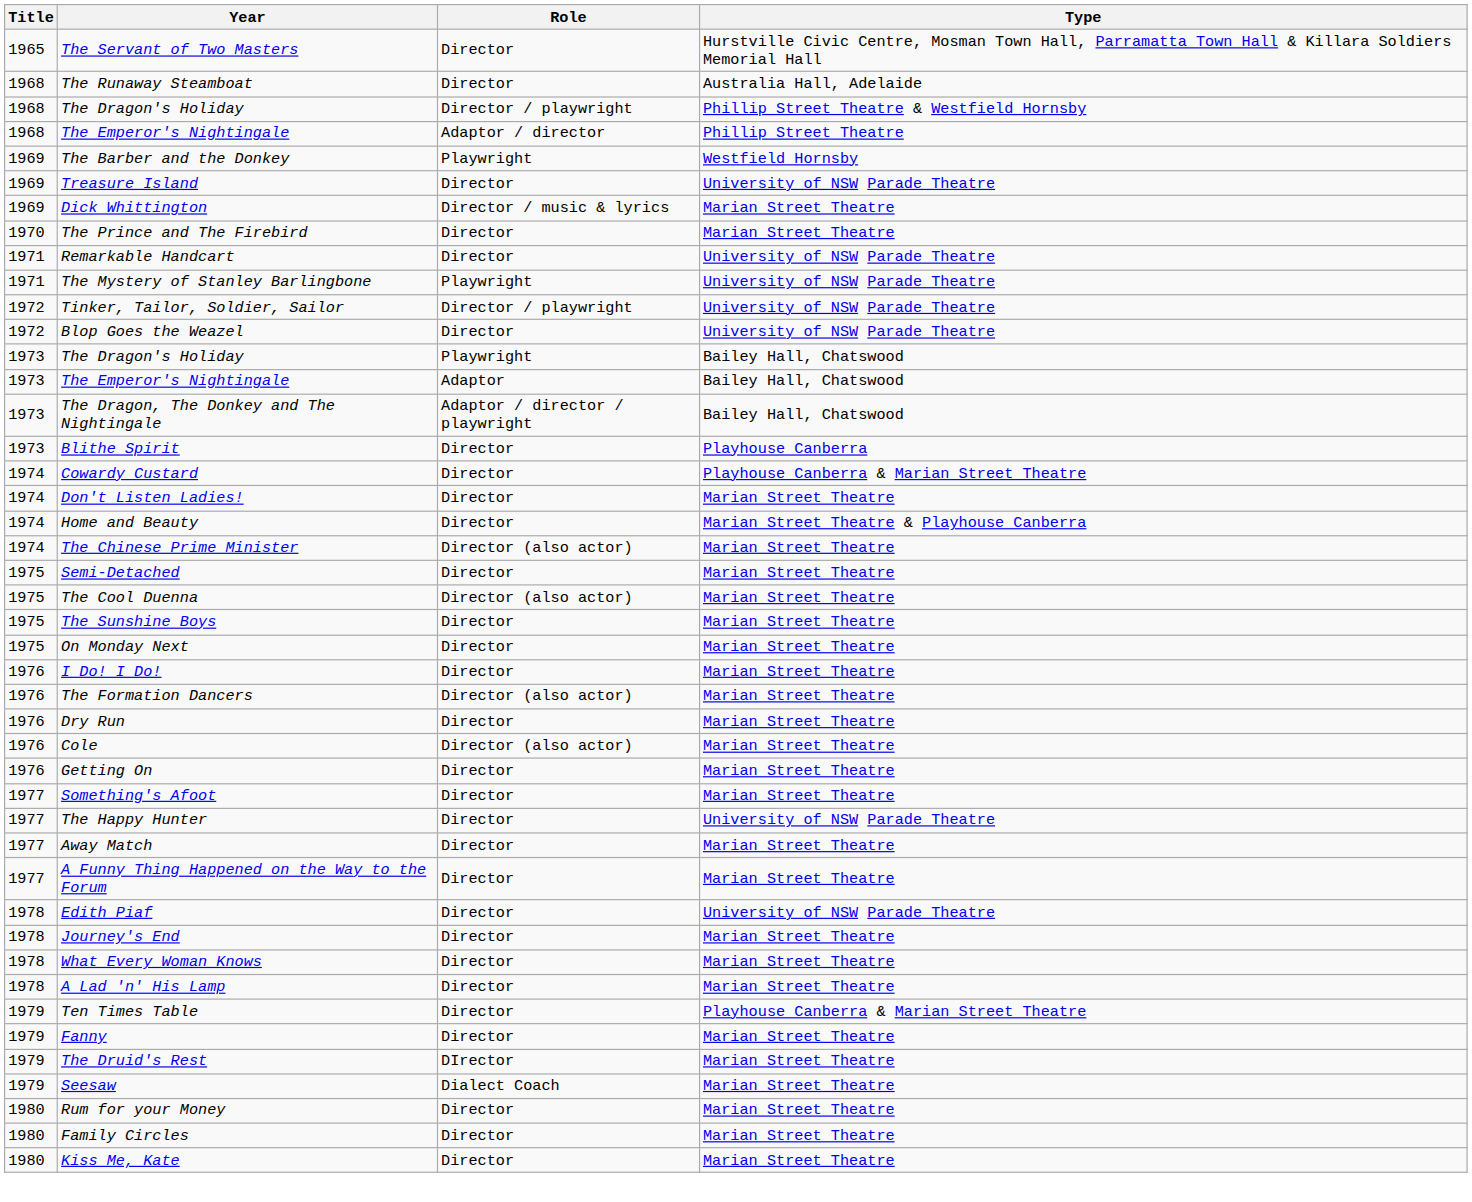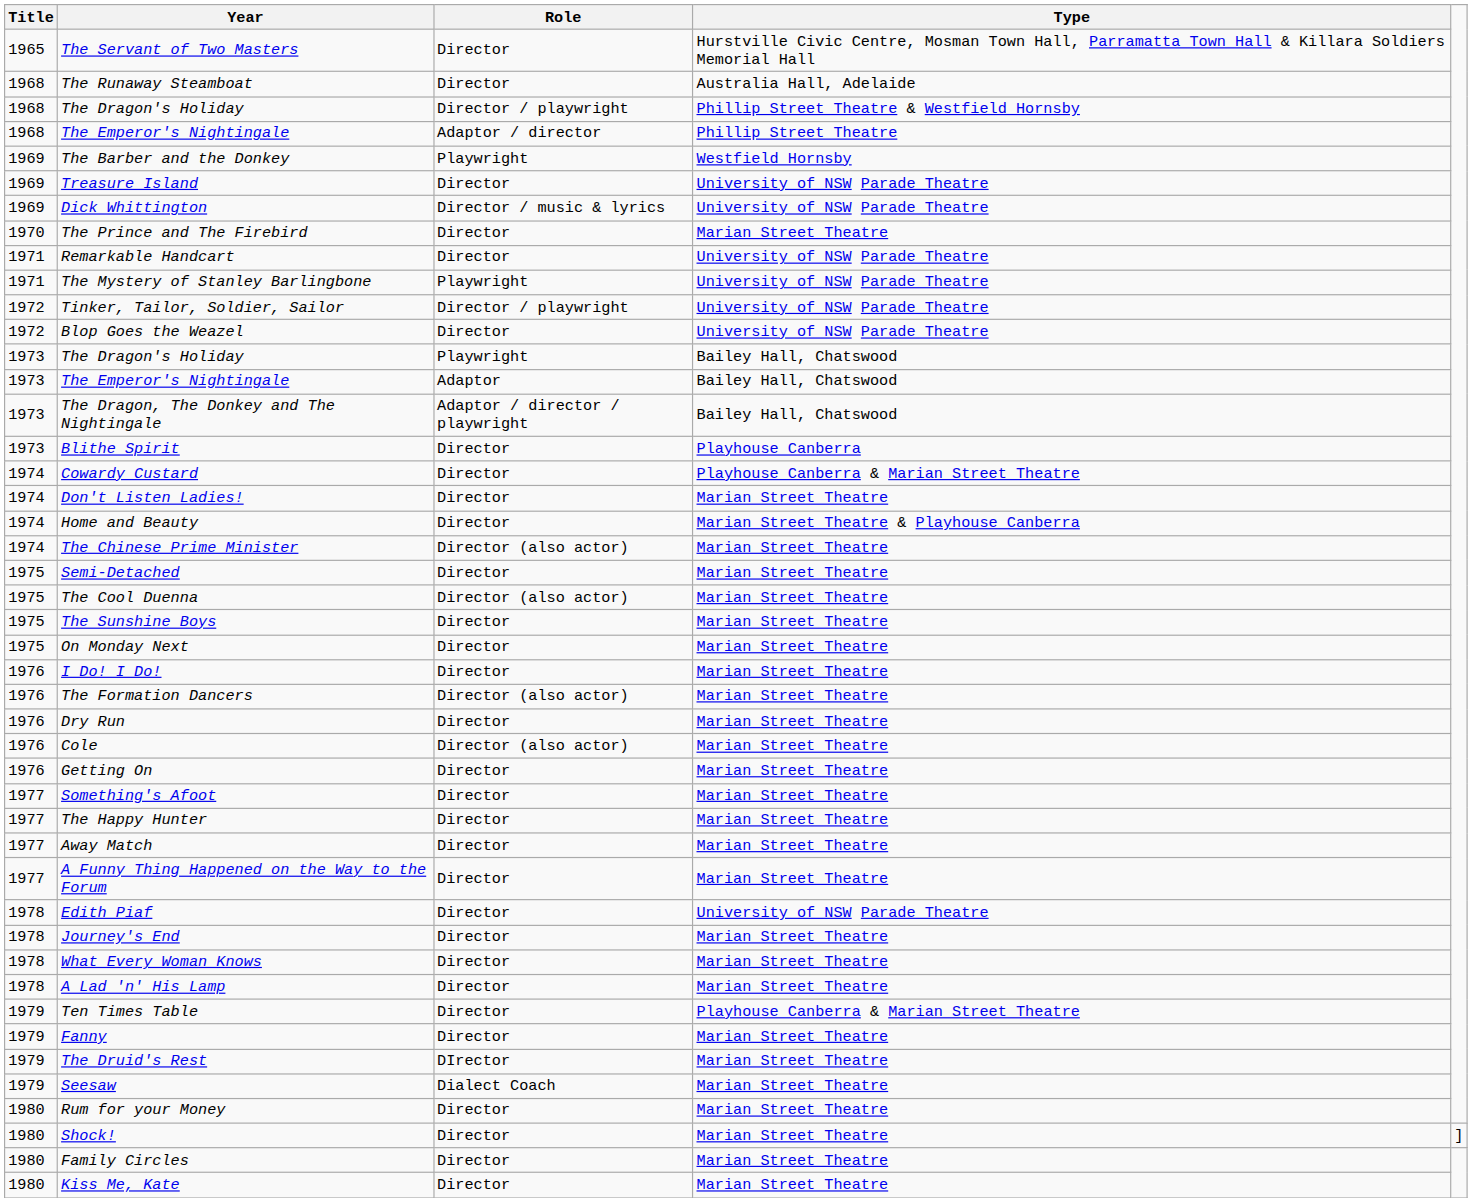 <table class="wikitable">
 <tr>
 <th>Title</th>
 <th>Year</th>
 <th>Role</th>
 <th>Type</th>
 </tr>
 <tr>
 <td>1965</td>
 <td><em><a href='#'>The Servant of Two Masters</a></em></td>
 <td>Director</td>
 <td>Hurstville Civic Centre, Mosman Town Hall, <a href='#'>Parramatta Town Hall</a> & Killara Soldiers Memorial Hall</td>
 </tr>
 <tr>
 <td>1968</td>
 <td><em>The Runaway Steamboat</em></td>
 <td>Director</td>
 <td>Australia Hall, Adelaide</td>
 </tr>
 <tr>
 <td>1968</td>
 <td><em>The Dragon's Holiday</em></td>
 <td>Director / playwright</td>
 <td><a href='#'>Phillip Street Theatre</a> & <a href='#'>Westfield Hornsby</a></td>
 </tr>
 <tr>
 <td>1968</td>
 <td><em><a href='#'>The Emperor's Nightingale</a></em></td>
 <td>Adaptor / director</td>
 <td><a href='#'>Phillip Street Theatre</a></td>
 </tr>
 <tr>
 <td>1969</td>
 <td><em>The Barber and the Donkey</em></td>
 <td>Playwright</td>
 <td><a href='#'>Westfield Hornsby</a></td>
 </tr>
 <tr>
 <td>1969</td>
 <td><em><a href='#'>Treasure Island</a></em></td>
 <td>Director</td>
 <td><a href='#'>University of NSW</a> <a href='#'>Parade Theatre</a></td>
 </tr>
 <tr>
 <td>1969</td>
 <td><em><a href='#'>Dick Whittington</a></em></td>
 <td>Director / music & lyrics</td>
-<td><a href='#'>Marian Street Theatre</a></td>
+<td><a href='#'>University of NSW</a> <a href='#'>Parade Theatre</a></td>
 </tr>
 <tr>
 <td>1970</td>
 <td><em>The Prince and The Firebird</em></td>
 <td>Director</td>
 <td><a href='#'>Marian Street Theatre</a></td>
 </tr>
 <tr>
 <td>1971</td>
 <td><em>Remarkable Handcart</em></td>
 <td>Director</td>
 <td><a href='#'>University of NSW</a> <a href='#'>Parade Theatre</a></td>
 </tr>
 <tr>
 <td>1971</td>
 <td><em>The Mystery of Stanley Barlingbone</em></td>
 <td>Playwright</td>
 <td><a href='#'>University of NSW</a> <a href='#'>Parade Theatre</a></td>
 </tr>
 <tr>
 <td>1972</td>
 <td><em>Tinker, Tailor, Soldier, Sailor</em></td>
 <td>Director / playwright</td>
 <td><a href='#'>University of NSW</a> <a href='#'>Parade Theatre</a></td>
 </tr>
 <tr>
 <td>1972</td>
 <td><em>Blop Goes the Weazel</em></td>
 <td>Director</td>
 <td><a href='#'>University of NSW</a> <a href='#'>Parade Theatre</a></td>
 </tr>
 <tr>
 <td>1973</td>
 <td><em>The Dragon's Holiday</em></td>
 <td>Playwright</td>
 <td>Bailey Hall, Chatswood</td>
 </tr>
 <tr>
 <td>1973</td>
 <td><em><a href='#'>The Emperor's Nightingale</a></em></td>
 <td>Adaptor</td>
 <td>Bailey Hall, Chatswood</td>
 </tr>
 <tr>
 <td>1973</td>
 <td><em>The Dragon, The Donkey and The Nightingale</em></td>
 <td>Adaptor / director / playwright</td>
 <td>Bailey Hall, Chatswood</td>
 </tr>
 <tr>
 <td>1973</td>
 <td><em><a href='#'>Blithe Spirit</a></em></td>
 <td>Director</td>
 <td><a href='#'>Playhouse Canberra</a></td>
 </tr>
 <tr>
 <td>1974</td>
 <td><em><a href='#'>Cowardy Custard</a></em></td>
 <td>Director</td>
 <td><a href='#'>Playhouse Canberra</a> & <a href='#'>Marian Street Theatre</a></td>
 </tr>
 <tr>
 <td>1974</td>
 <td><em><a href='#'>Don't Listen Ladies!</a></em></td>
 <td>Director</td>
 <td><a href='#'>Marian Street Theatre</a></td>
 </tr>
 <tr>
 <td>1974</td>
 <td><em>Home and Beauty</em></td>
 <td>Director</td>
 <td><a href='#'>Marian Street Theatre</a> & <a href='#'>Playhouse Canberra</a></td>
 </tr>
 <tr>
 <td>1974</td>
 <td><em><a href='#'>The Chinese Prime Minister</a></em></td>
 <td>Director (also actor)</td>
 <td><a href='#'>Marian Street Theatre</a></td>
 </tr>
 <tr>
 <td>1975</td>
 <td><em><a href='#'>Semi-Detached</a></em></td>
 <td>Director</td>
 <td><a href='#'>Marian Street Theatre</a></td>
 </tr>
 <tr>
 <td>1975</td>
 <td><em>The Cool Duenna</em></td>
 <td>Director (also actor)</td>
 <td><a href='#'>Marian Street Theatre</a></td>
 </tr>
 <tr>
 <td>1975</td>
 <td><em><a href='#'>The Sunshine Boys</a></em></td>
 <td>Director</td>
 <td><a href='#'>Marian Street Theatre</a></td>
 </tr>
 <tr>
 <td>1975</td>
 <td><em>On Monday Next</em></td>
 <td>Director</td>
 <td><a href='#'>Marian Street Theatre</a></td>
 </tr>
 <tr>
 <td>1976</td>
 <td><em><a href='#'>I Do! I Do!</a></em></td>
 <td>Director</td>
 <td><a href='#'>Marian Street Theatre</a></td>
 </tr>
 <tr>
 <td>1976</td>
 <td><em>The Formation Dancers</em></td>
 <td>Director (also actor)</td>
 <td><a href='#'>Marian Street Theatre</a></td>
 </tr>
 <tr>
 <td>1976</td>
 <td><em>Dry Run</em></td>
 <td>Director</td>
 <td><a href='#'>Marian Street Theatre</a></td>
 </tr>
 <tr>
 <td>1976</td>
 <td><em>Cole</em></td>
 <td>Director (also actor)</td>
 <td><a href='#'>Marian Street Theatre</a></td>
 </tr>
 <tr>
 <td>1976</td>
 <td><em>Getting On</em></td>
 <td>Director</td>
 <td><a href='#'>Marian Street Theatre</a></td>
 </tr>
 <tr>
 <td>1977</td>
 <td><em><a href='#'>Something's Afoot</a></em></td>
 <td>Director</td>
 <td><a href='#'>Marian Street Theatre</a></td>
 </tr>
 <tr>
 <td>1977</td>
 <td><em>The Happy Hunter</em></td>
 <td>Director</td>
-<td><a href='#'>University of NSW</a> <a href='#'>Parade Theatre</a></td>
+<td><a href='#'>Marian Street Theatre</a></td>
 </tr>
 <tr>
 <td>1977</td>
 <td><em>Away Match</em></td>
 <td>Director</td>
 <td><a href='#'>Marian Street Theatre</a></td>
 </tr>
 <tr>
 <td>1977</td>
 <td><em><a href='#'>A Funny Thing Happened on the Way to the Forum</a></em></td>
 <td>Director</td>
 <td><a href='#'>Marian Street Theatre</a></td>
 </tr>
 <tr>
 <td>1978</td>
 <td><em><a href='#'>Edith Piaf</a></em></td>
 <td>Director</td>
 <td><a href='#'>University of NSW</a> <a href='#'>Parade Theatre</a></td>
 </tr>
 <tr>
 <td>1978</td>
 <td><em><a href='#'>Journey's End</a></em></td>
 <td>Director</td>
 <td><a href='#'>Marian Street Theatre</a></td>
 </tr>
 <tr>
 <td>1978</td>
 <td><em><a href='#'>What Every Woman Knows</a></em></td>
 <td>Director</td>
 <td><a href='#'>Marian Street Theatre</a></td>
 </tr>
 <tr>
 <td>1978</td>
 <td><em><a href='#'>A Lad 'n' His Lamp</a></em></td>
 <td>Director</td>
 <td><a href='#'>Marian Street Theatre</a></td>
 </tr>
 <tr>
 <td>1979</td>
 <td><em>Ten Times Table</em></td>
 <td>Director</td>
 <td><a href='#'>Playhouse Canberra</a> & <a href='#'>Marian Street Theatre</a></td>
 </tr>
 <tr>
 <td>1979</td>
 <td><em><a href='#'>Fanny</a></em></td>
 <td>Director</td>
 <td><a href='#'>Marian Street Theatre</a></td>
 </tr>
 <tr>
 <td>1979</td>
 <td><em><a href='#'>The Druid's Rest</a></em></td>
 <td>DIrector</td>
 <td><a href='#'>Marian Street Theatre</a></td>
 </tr>
 <tr>
 <td>1979</td>
 <td><em><a href='#'>Seesaw</a></em></td>
 <td>Dialect Coach</td>
 <td><a href='#'>Marian Street Theatre</a></td>
 </tr>
 <tr>
 <td>1980</td>
 <td><em>Rum for your Money</em></td>
 <td>Director</td>
 <td><a href='#'>Marian Street Theatre</a></td>
 </tr>
 <tr>
 <td>1980</td>
+<td><em><a href='#'>Shock!</a></em></td>
+<td>Director</td>
+<td><a href='#'>Marian Street Theatre</a></td>
+<td>]</td>
+</tr>
+<tr>
+<td>1980</td>
 <td><em>Family Circles</em></td>
 <td>Director</td>
 <td><a href='#'>Marian Street Theatre</a></td>
 </tr>
 <tr>
 <td>1980</td>
 <td><em><a href='#'>Kiss Me, Kate</a></em></td>
 <td>Director</td>
 <td><a href='#'>Marian Street Theatre</a></td>
 </tr>
 </table>
